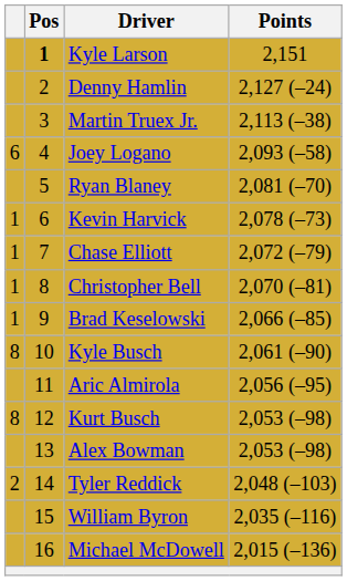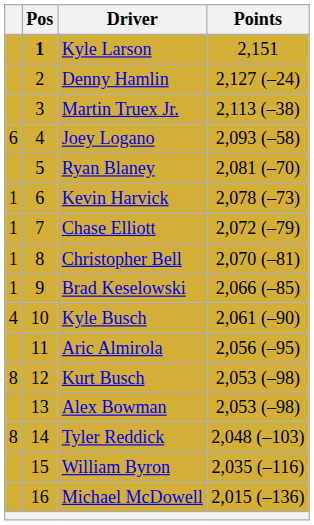 <table class="wikitable" style="font-size: 95%">
 <tr>
 <th></th>
 <th>Pos</th>
 <th>Driver</th>
 <th>Points</th>
 </tr>
 <tr style="background:#D4AF37;">
 <td align="left"></td>
 <td style="text-align:center;"><strong>1</strong></td>
 <td><a href='#'>Kyle Larson</a></td>
 <td style="text-align:center;">2,151</td>
 </tr>
 <tr style="background:#D4AF37;">
 <td align="left"></td>
 <td style="text-align:center;">2</td>
 <td><a href='#'>Denny Hamlin</a></td>
 <td style="text-align:center;">2,127 (–24)</td>
 </tr>
 <tr style="background:#D4AF37;">
 <td align="left"></td>
 <td style="text-align:center;">3</td>
 <td><a href='#'>Martin Truex Jr.</a></td>
 <td style="text-align:center;">2,113 (–38)</td>
 </tr>
 <tr style="background:#D4AF37;">
 <td align="left"> 6</td>
 <td style="text-align:center;">4</td>
 <td><a href='#'>Joey Logano</a></td>
 <td style="text-align:center;">2,093 (–58)</td>
 </tr>
 <tr style="background:#D4AF37;">
 <td align="left"></td>
 <td style="text-align:center;">5</td>
 <td><a href='#'>Ryan Blaney</a></td>
 <td style="text-align:center;">2,081 (–70)</td>
 </tr>
 <tr style="background:#D4AF37;">
 <td align="left"> 1</td>
 <td style="text-align:center;">6</td>
 <td><a href='#'>Kevin Harvick</a></td>
 <td style="text-align:center;">2,078 (–73)</td>
 </tr>
 <tr style="background:#D4AF37;">
 <td align="left"> 1</td>
 <td style="text-align:center;">7</td>
 <td><a href='#'>Chase Elliott</a></td>
 <td style="text-align:center;">2,072 (–79)</td>
 </tr>
 <tr style="background:#D4AF37;">
 <td align="left"> 1</td>
 <td style="text-align:center;">8</td>
 <td><a href='#'>Christopher Bell</a></td>
 <td style="text-align:center;">2,070 (–81)</td>
 </tr>
 <tr style="background:#D4AF37;">
 <td align="left"> 1</td>
 <td style="text-align:center;">9</td>
 <td><a href='#'>Brad Keselowski</a></td>
 <td style="text-align:center;">2,066 (–85)</td>
 </tr>
 <tr style="background:#D4AF37;">
-<td align="left"> 8</td>
+<td align="left"> 4</td>
 <td style="text-align:center;">10</td>
 <td><a href='#'>Kyle Busch</a></td>
 <td style="text-align:center;">2,061 (–90)</td>
 </tr>
 <tr style="background:#D4AF37;">
 <td align="left"></td>
 <td style="text-align:center;">11</td>
 <td><a href='#'>Aric Almirola</a></td>
 <td style="text-align:center;">2,056 (–95)</td>
 </tr>
 <tr style="background:#D4AF37;">
 <td align="left"> 8</td>
 <td style="text-align:center;">12</td>
 <td><a href='#'>Kurt Busch</a></td>
 <td style="text-align:center;">2,053 (–98)</td>
 </tr>
 <tr style="background:#D4AF37;">
 <td align="left"></td>
 <td style="text-align:center;">13</td>
 <td><a href='#'>Alex Bowman</a></td>
 <td style="text-align:center;">2,053 (–98)</td>
 </tr>
 <tr style="background:#D4AF37;">
-<td align="left"> 2</td>
+<td align="left"> 8</td>
 <td style="text-align:center;">14</td>
 <td><a href='#'>Tyler Reddick</a></td>
 <td style="text-align:center;">2,048 (–103)</td>
 </tr>
 <tr style="background:#D4AF37;">
 <td align="left"></td>
 <td style="text-align:center;">15</td>
 <td><a href='#'>William Byron</a></td>
 <td style="text-align:center;">2,035 (–116)</td>
 </tr>
 <tr style="background:#D4AF37;">
 <td align="left"></td>
 <td style="text-align:center;">16</td>
 <td><a href='#'>Michael McDowell</a></td>
 <td style="text-align:center;">2,015 (–136)</td>
 </tr>
 <tr class="sortbottom">
 <th colspan="9"></th>
 </tr>
 </table>
